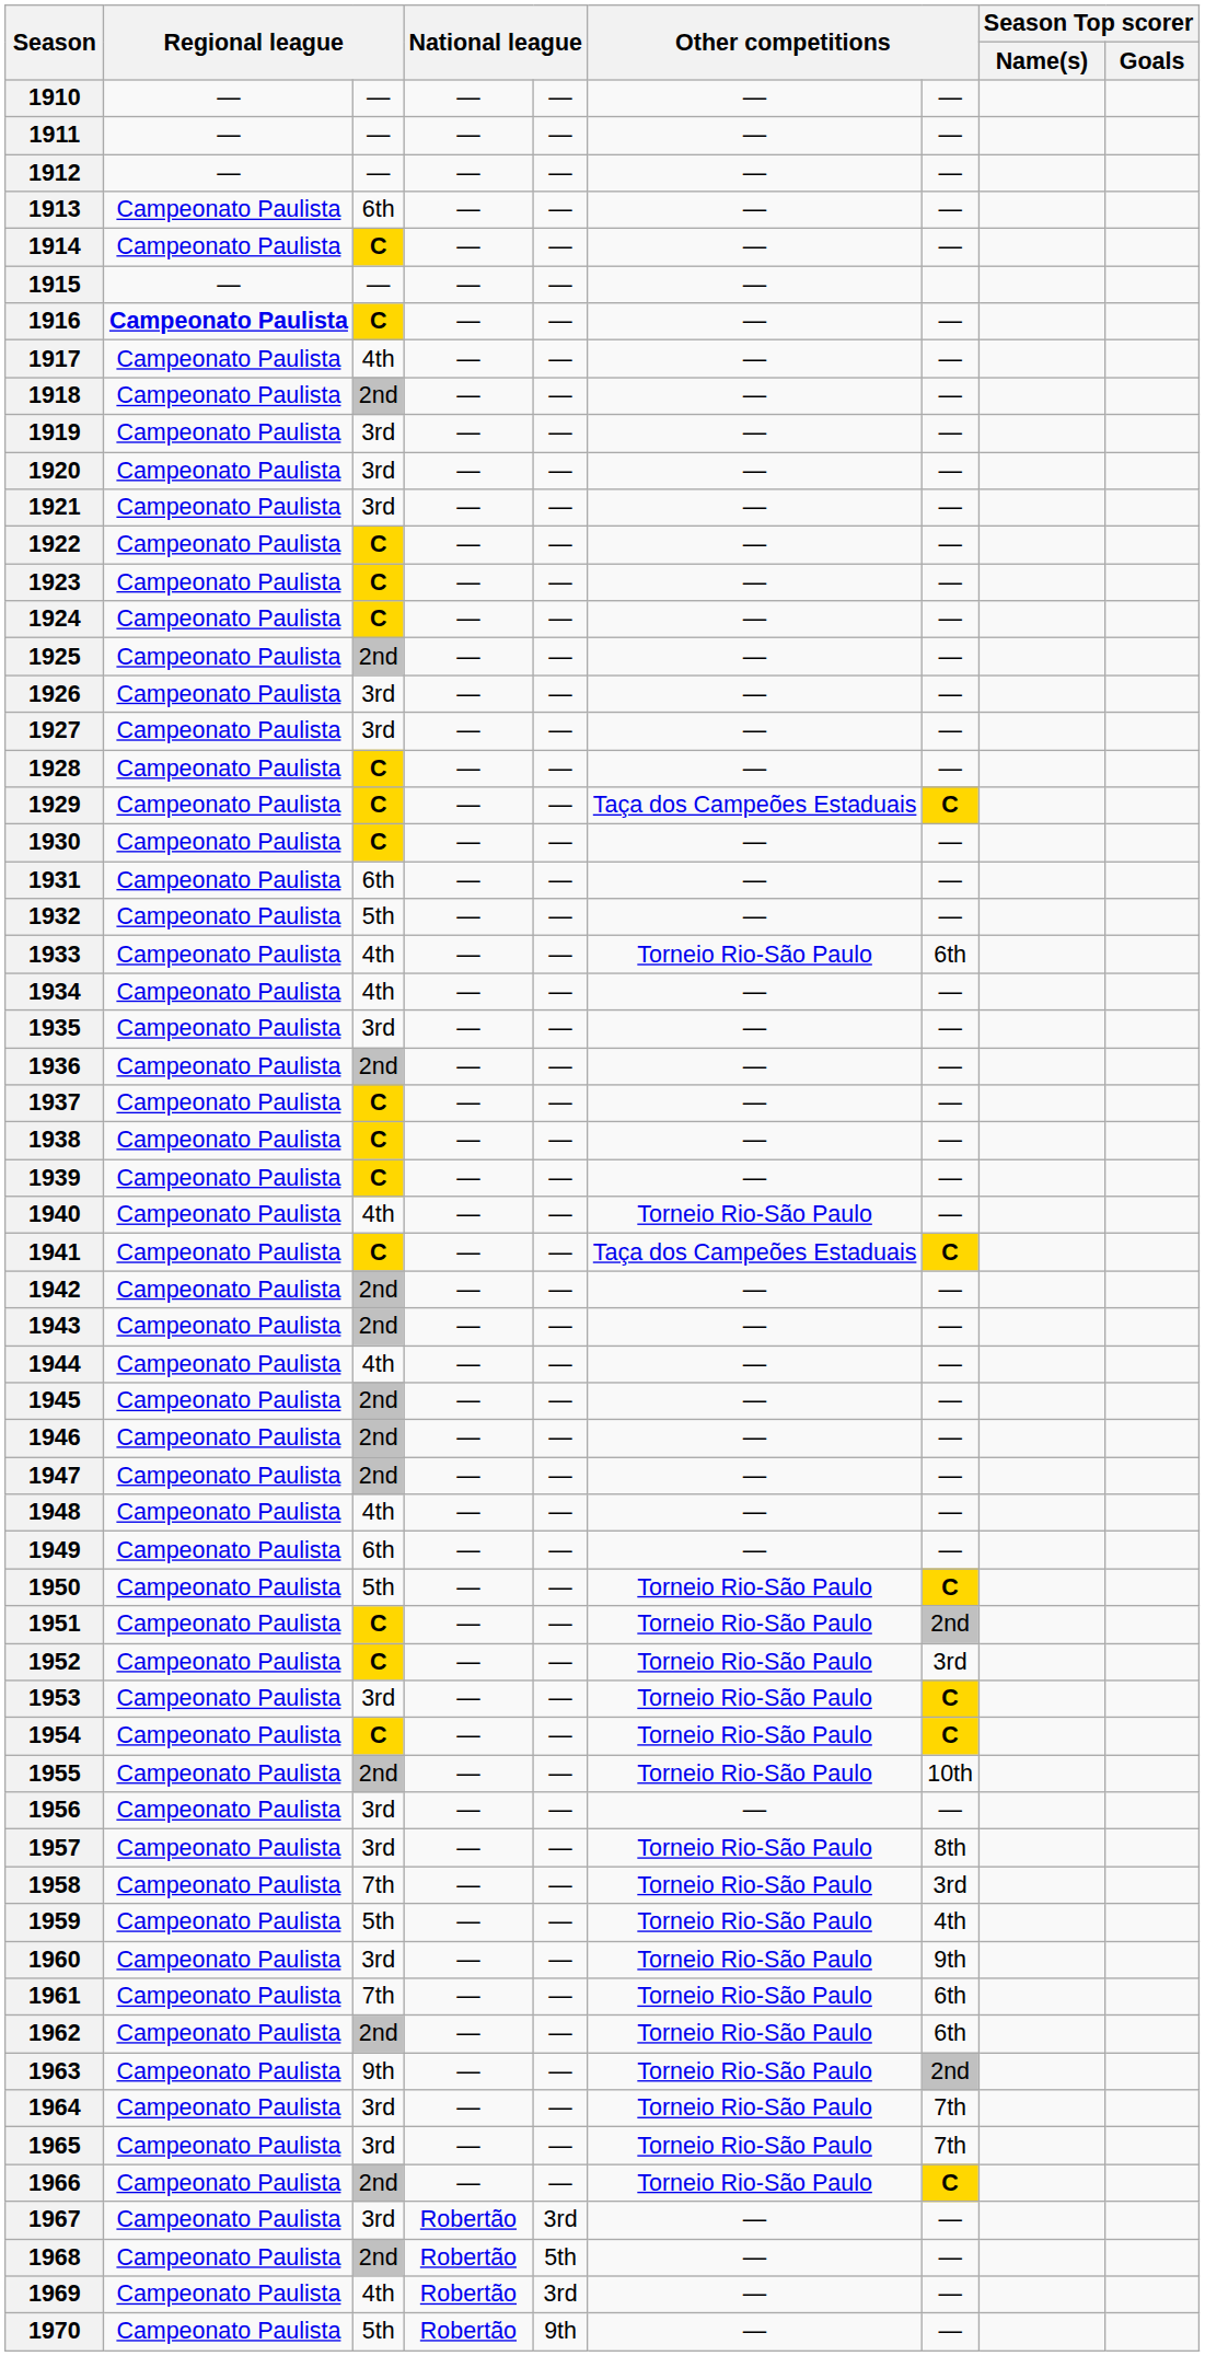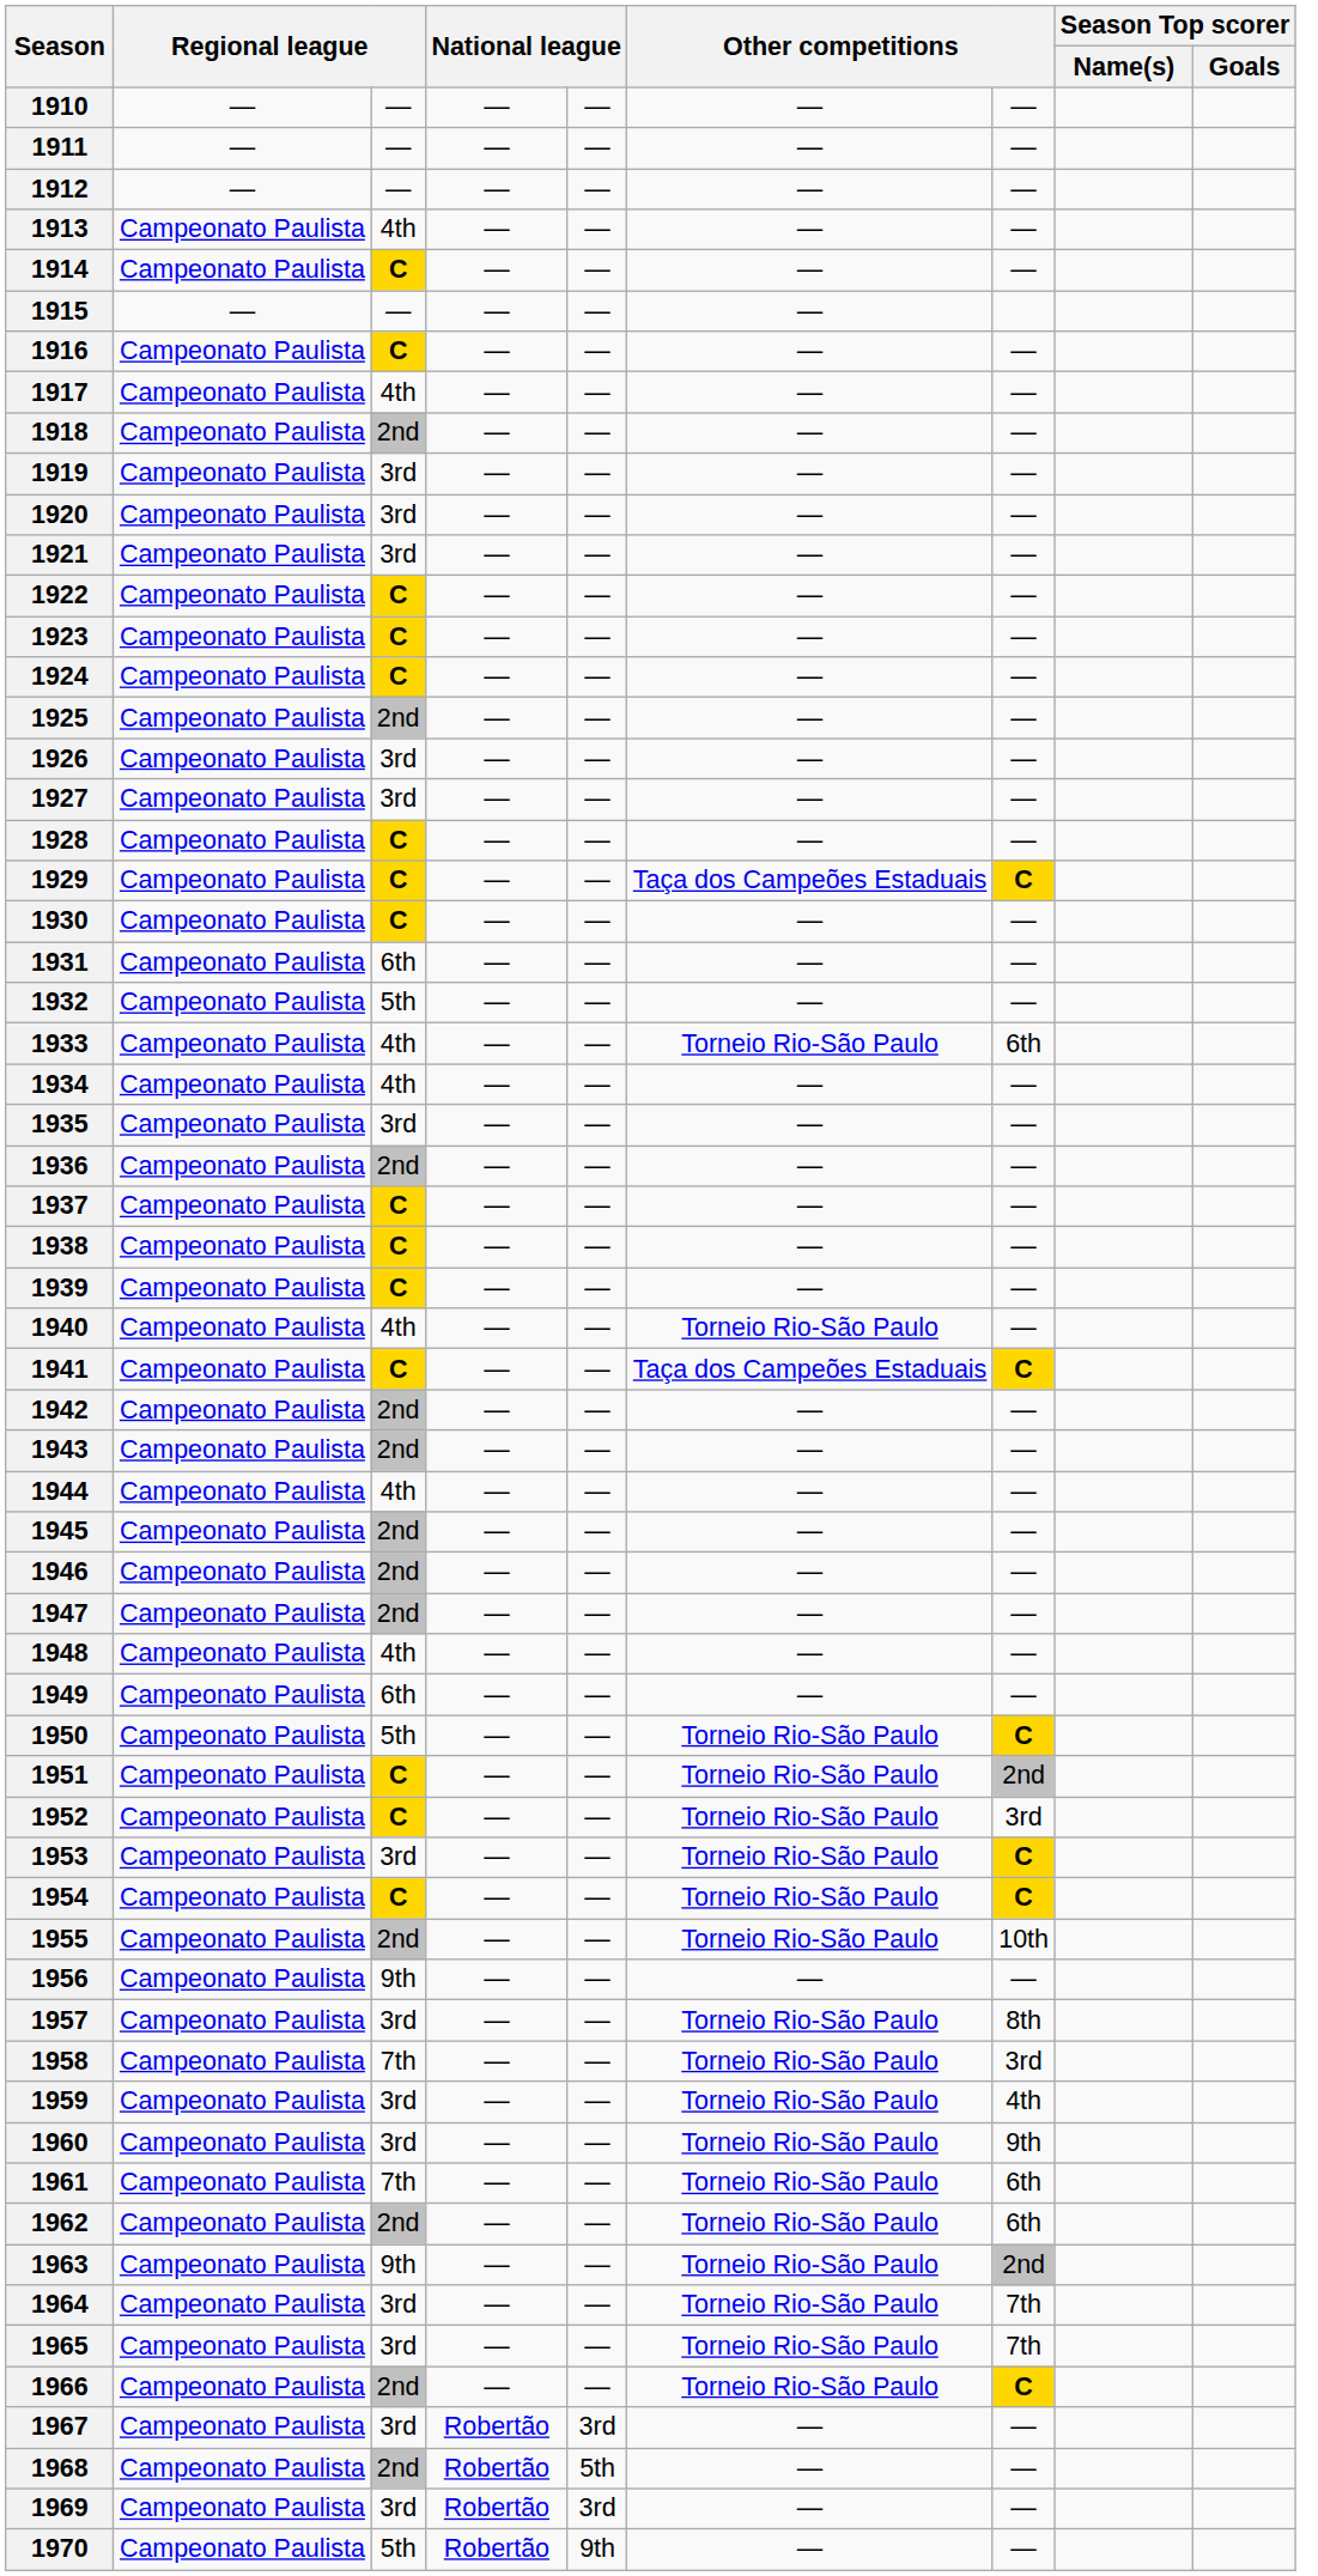 <table class="wikitable" style="text-align:center">
 <tr>
 <th rowspan="2" width=60px>Season</th>
 <th rowspan="2" colspan="2">Regional league</th>
 <th rowspan="2" colspan="2">National league</th>
 <th rowspan="2" colspan="2">Other competitions</th>
 <th colspan="2">Season Top scorer</th>
 </tr>
 <tr>
 <th>Name(s)</th>
 <th>Goals</th>
 </tr>
 <tr>
 <th>1910</th>
 <td>—</td>
 <td>—</td>
 <td>—</td>
 <td>—</td>
 <td>—</td>
 <td>—</td>
 <td></td>
 <td></td>
 </tr>
 <tr>
 <th>1911</th>
 <td>—</td>
 <td>—</td>
 <td>—</td>
 <td>—</td>
 <td>—</td>
 <td>—</td>
 <td></td>
 <td></td>
 </tr>
 <tr>
 <th>1912</th>
 <td>—</td>
 <td>—</td>
 <td>—</td>
 <td>—</td>
 <td>—</td>
 <td>—</td>
 <td></td>
 <td></td>
 </tr>
 <tr>
 <th>1913</th>
 <td><a href='#'>Campeonato Paulista</a></td>
-<td>6th</td>
+<td>4th</td>
 <td>—</td>
 <td>—</td>
 <td>—</td>
 <td>—</td>
 <td></td>
 <td></td>
 </tr>
 <tr>
 <th>1914</th>
 <td><a href='#'>Campeonato Paulista</a></td>
 <td bgcolor="gold"><strong>C</strong></td>
 <td>—</td>
 <td>—</td>
 <td>—</td>
 <td>—</td>
 <td></td>
 <td></td>
 </tr>
 <tr>
 <th>1915</th>
 <td>—</td>
 <td>—</td>
 <td>—</td>
 <td>—</td>
 <td>—</td>
 <td></td>
 <td></td>
 </tr>
 <tr>
 <th>1916</th>
-<td><strong><a href='#'>Campeonato Paulista</a></strong></td>
+<td><a href='#'>Campeonato Paulista</a></td>
 <td bgcolor="gold"><strong>C</strong></td>
 <td>—</td>
 <td>—</td>
 <td>—</td>
 <td>—</td>
 <td></td>
 <td></td>
 </tr>
 <tr>
 <th>1917</th>
 <td><a href='#'>Campeonato Paulista</a></td>
 <td>4th</td>
 <td>—</td>
 <td>—</td>
 <td>—</td>
 <td>—</td>
 <td></td>
 <td></td>
 </tr>
 <tr>
 <th>1918</th>
 <td><a href='#'>Campeonato Paulista</a></td>
 <td bgcolor="silver">2nd</td>
 <td>—</td>
 <td>—</td>
 <td>—</td>
 <td>—</td>
 <td></td>
 <td></td>
 </tr>
 <tr>
 <th>1919</th>
 <td><a href='#'>Campeonato Paulista</a></td>
 <td>3rd</td>
 <td>—</td>
 <td>—</td>
 <td>—</td>
 <td>—</td>
 <td></td>
 <td></td>
 </tr>
 <tr>
 <th>1920</th>
 <td><a href='#'>Campeonato Paulista</a></td>
 <td>3rd</td>
 <td>—</td>
 <td>—</td>
 <td>—</td>
 <td>—</td>
 <td></td>
 <td></td>
 </tr>
 <tr>
 <th>1921</th>
 <td><a href='#'>Campeonato Paulista</a></td>
 <td>3rd</td>
 <td>—</td>
 <td>—</td>
 <td>—</td>
 <td>—</td>
 <td></td>
 <td></td>
 </tr>
 <tr>
 <th>1922</th>
 <td><a href='#'>Campeonato Paulista</a></td>
 <td bgcolor="gold"><strong>C</strong></td>
 <td>—</td>
 <td>—</td>
 <td>—</td>
 <td>—</td>
 <td></td>
 <td></td>
 </tr>
 <tr>
 <th>1923</th>
 <td><a href='#'>Campeonato Paulista</a></td>
 <td bgcolor="gold"><strong>C</strong></td>
 <td>—</td>
 <td>—</td>
 <td>—</td>
 <td>—</td>
 <td></td>
 <td></td>
 </tr>
 <tr>
 <th>1924</th>
 <td><a href='#'>Campeonato Paulista</a></td>
 <td bgcolor="gold"><strong>C</strong></td>
 <td>—</td>
 <td>—</td>
 <td>—</td>
 <td>—</td>
 <td></td>
 <td></td>
 </tr>
 <tr>
 <th>1925</th>
 <td><a href='#'>Campeonato Paulista</a></td>
 <td bgcolor="silver">2nd</td>
 <td>—</td>
 <td>—</td>
 <td>—</td>
 <td>—</td>
 <td></td>
 <td></td>
 </tr>
 <tr>
 <th>1926</th>
 <td><a href='#'>Campeonato Paulista</a></td>
 <td>3rd</td>
 <td>—</td>
 <td>—</td>
 <td>—</td>
 <td>—</td>
 <td></td>
 <td></td>
 </tr>
 <tr>
 <th>1927</th>
 <td><a href='#'>Campeonato Paulista</a></td>
 <td>3rd</td>
 <td>—</td>
 <td>—</td>
 <td>—</td>
 <td>—</td>
 <td></td>
 <td></td>
 </tr>
 <tr>
 <th>1928</th>
 <td><a href='#'>Campeonato Paulista</a></td>
 <td bgcolor="gold"><strong>C</strong></td>
 <td>—</td>
 <td>—</td>
 <td>—</td>
 <td>—</td>
 <td></td>
 <td></td>
 </tr>
 <tr>
 <th>1929</th>
 <td><a href='#'>Campeonato Paulista</a></td>
 <td bgcolor="gold"><strong>C</strong></td>
 <td>—</td>
 <td>—</td>
 <td><a href='#'>Taça dos Campeões Estaduais</a></td>
 <td bgcolor="gold"><strong>C</strong></td>
 <td></td>
 <td></td>
 </tr>
 <tr>
 <th>1930</th>
 <td><a href='#'>Campeonato Paulista</a></td>
 <td bgcolor="gold"><strong>C</strong></td>
 <td>—</td>
 <td>—</td>
 <td>—</td>
 <td>—</td>
 <td></td>
 <td></td>
 </tr>
 <tr>
 <th>1931</th>
 <td><a href='#'>Campeonato Paulista</a></td>
 <td>6th</td>
 <td>—</td>
 <td>—</td>
 <td>—</td>
 <td>—</td>
 <td></td>
 <td></td>
 </tr>
 <tr>
 <th>1932</th>
 <td><a href='#'>Campeonato Paulista</a></td>
 <td>5th</td>
 <td>—</td>
 <td>—</td>
 <td>—</td>
 <td>—</td>
 <td></td>
 <td></td>
 </tr>
 <tr>
 <th>1933</th>
 <td><a href='#'>Campeonato Paulista</a></td>
 <td>4th</td>
 <td>—</td>
 <td>—</td>
 <td><a href='#'>Torneio Rio-São Paulo</a></td>
 <td>6th</td>
 <td></td>
 <td></td>
 </tr>
 <tr>
 <th>1934</th>
 <td><a href='#'>Campeonato Paulista</a></td>
 <td>4th</td>
 <td>—</td>
 <td>—</td>
 <td>—</td>
 <td>—</td>
 <td></td>
 <td></td>
 </tr>
 <tr>
 <th>1935</th>
 <td><a href='#'>Campeonato Paulista</a></td>
 <td>3rd</td>
 <td>—</td>
 <td>—</td>
 <td>—</td>
 <td>—</td>
 <td></td>
 <td></td>
 </tr>
 <tr>
 <th>1936</th>
 <td><a href='#'>Campeonato Paulista</a></td>
 <td bgcolor="silver">2nd</td>
 <td>—</td>
 <td>—</td>
 <td>—</td>
 <td>—</td>
 <td></td>
 <td></td>
 </tr>
 <tr>
 <th>1937</th>
 <td><a href='#'>Campeonato Paulista</a></td>
 <td bgcolor="gold"><strong>C</strong></td>
 <td>—</td>
 <td>—</td>
 <td>—</td>
 <td>—</td>
 <td></td>
 <td></td>
 </tr>
 <tr>
 <th>1938</th>
 <td><a href='#'>Campeonato Paulista</a></td>
 <td bgcolor="gold"><strong>C</strong></td>
 <td>—</td>
 <td>—</td>
 <td>—</td>
 <td>—</td>
 <td></td>
 <td></td>
 </tr>
 <tr>
 <th>1939</th>
 <td><a href='#'>Campeonato Paulista</a></td>
 <td bgcolor="gold"><strong>C</strong></td>
 <td>—</td>
 <td>—</td>
 <td>—</td>
 <td>—</td>
 <td></td>
 <td></td>
 </tr>
 <tr>
 <th>1940</th>
 <td><a href='#'>Campeonato Paulista</a></td>
 <td>4th</td>
 <td>—</td>
 <td>—</td>
 <td><a href='#'>Torneio Rio-São Paulo</a></td>
 <td>—</td>
 <td></td>
 <td></td>
 </tr>
 <tr>
 <th>1941</th>
 <td><a href='#'>Campeonato Paulista</a></td>
 <td bgcolor="gold"><strong>C</strong></td>
 <td>—</td>
 <td>—</td>
 <td><a href='#'>Taça dos Campeões Estaduais</a></td>
 <td bgcolor="gold"><strong>C</strong></td>
 <td></td>
 <td></td>
 </tr>
 <tr>
 <th>1942</th>
 <td><a href='#'>Campeonato Paulista</a></td>
 <td bgcolor="silver">2nd</td>
 <td>—</td>
 <td>—</td>
 <td>—</td>
 <td>—</td>
 <td></td>
 <td></td>
 </tr>
 <tr>
 <th>1943</th>
 <td><a href='#'>Campeonato Paulista</a></td>
 <td bgcolor="silver">2nd</td>
 <td>—</td>
 <td>—</td>
 <td>—</td>
 <td>—</td>
 <td></td>
 <td></td>
 </tr>
 <tr>
 <th>1944</th>
 <td><a href='#'>Campeonato Paulista</a></td>
 <td>4th</td>
 <td>—</td>
 <td>—</td>
 <td>—</td>
 <td>—</td>
 <td></td>
 <td></td>
 </tr>
 <tr>
 <th>1945</th>
 <td><a href='#'>Campeonato Paulista</a></td>
 <td bgcolor="silver">2nd</td>
 <td>—</td>
 <td>—</td>
 <td>—</td>
 <td>—</td>
 <td></td>
 <td></td>
 </tr>
 <tr>
 <th>1946</th>
 <td><a href='#'>Campeonato Paulista</a></td>
 <td bgcolor="silver">2nd</td>
 <td>—</td>
 <td>—</td>
 <td>—</td>
 <td>—</td>
 <td></td>
 <td></td>
 </tr>
 <tr>
 <th>1947</th>
 <td><a href='#'>Campeonato Paulista</a></td>
 <td bgcolor="silver">2nd</td>
 <td>—</td>
 <td>—</td>
 <td>—</td>
 <td>—</td>
 <td></td>
 <td></td>
 </tr>
 <tr>
 <th>1948</th>
 <td><a href='#'>Campeonato Paulista</a></td>
 <td>4th</td>
 <td>—</td>
 <td>—</td>
 <td>—</td>
 <td>—</td>
 <td></td>
 <td></td>
 </tr>
 <tr>
 <th>1949</th>
 <td><a href='#'>Campeonato Paulista</a></td>
 <td>6th</td>
 <td>—</td>
 <td>—</td>
 <td>—</td>
 <td>—</td>
 <td></td>
 <td></td>
 </tr>
 <tr>
 <th>1950</th>
 <td><a href='#'>Campeonato Paulista</a></td>
 <td>5th</td>
 <td>—</td>
 <td>—</td>
 <td><a href='#'>Torneio Rio-São Paulo</a></td>
 <td bgcolor="gold"><strong>C</strong></td>
 <td></td>
 <td></td>
 </tr>
 <tr>
 <th>1951</th>
 <td><a href='#'>Campeonato Paulista</a></td>
 <td bgcolor="gold"><strong>C</strong></td>
 <td>—</td>
 <td>—</td>
 <td><a href='#'>Torneio Rio-São Paulo</a></td>
 <td bgcolor="silver">2nd</td>
 <td></td>
 <td></td>
 </tr>
 <tr>
 <th>1952</th>
 <td><a href='#'>Campeonato Paulista</a></td>
 <td bgcolor="gold"><strong>C</strong></td>
 <td>—</td>
 <td>—</td>
 <td><a href='#'>Torneio Rio-São Paulo</a></td>
 <td>3rd</td>
 <td></td>
 <td></td>
 </tr>
 <tr>
 <th>1953</th>
 <td><a href='#'>Campeonato Paulista</a></td>
 <td>3rd</td>
 <td>—</td>
 <td>—</td>
 <td><a href='#'>Torneio Rio-São Paulo</a></td>
 <td bgcolor="gold"><strong>C</strong></td>
 <td></td>
 <td></td>
 </tr>
 <tr>
 <th>1954</th>
 <td><a href='#'>Campeonato Paulista</a></td>
 <td bgcolor="gold"><strong>C</strong></td>
 <td>—</td>
 <td>—</td>
 <td><a href='#'>Torneio Rio-São Paulo</a></td>
 <td bgcolor="gold"><strong>C</strong></td>
 <td></td>
 <td></td>
 </tr>
 <tr>
 <th>1955</th>
 <td><a href='#'>Campeonato Paulista</a></td>
 <td bgcolor="silver">2nd</td>
 <td>—</td>
 <td>—</td>
 <td><a href='#'>Torneio Rio-São Paulo</a></td>
 <td>10th</td>
 <td></td>
 <td></td>
 </tr>
 <tr>
 <th>1956</th>
 <td><a href='#'>Campeonato Paulista</a></td>
-<td>3rd</td>
+<td>9th</td>
 <td>—</td>
 <td>—</td>
 <td>—</td>
 <td>—</td>
 <td></td>
 <td></td>
 </tr>
 <tr>
 <th>1957</th>
 <td><a href='#'>Campeonato Paulista</a></td>
 <td>3rd</td>
 <td>—</td>
 <td>—</td>
 <td><a href='#'>Torneio Rio-São Paulo</a></td>
 <td>8th</td>
 <td></td>
 <td></td>
 </tr>
 <tr>
 <th>1958</th>
 <td><a href='#'>Campeonato Paulista</a></td>
 <td>7th</td>
 <td>—</td>
 <td>—</td>
 <td><a href='#'>Torneio Rio-São Paulo</a></td>
 <td>3rd</td>
 <td></td>
 <td></td>
 </tr>
 <tr>
 <th>1959</th>
 <td><a href='#'>Campeonato Paulista</a></td>
-<td>5th</td>
+<td>3rd</td>
 <td>—</td>
 <td>—</td>
 <td><a href='#'>Torneio Rio-São Paulo</a></td>
 <td>4th</td>
 <td></td>
 <td></td>
 </tr>
 <tr>
 <th>1960</th>
 <td><a href='#'>Campeonato Paulista</a></td>
 <td>3rd</td>
 <td>—</td>
 <td>—</td>
 <td><a href='#'>Torneio Rio-São Paulo</a></td>
 <td>9th</td>
 <td></td>
 <td></td>
 </tr>
 <tr>
 <th>1961</th>
 <td><a href='#'>Campeonato Paulista</a></td>
 <td>7th</td>
 <td>—</td>
 <td>—</td>
 <td><a href='#'>Torneio Rio-São Paulo</a></td>
 <td>6th</td>
 <td></td>
 <td></td>
 </tr>
 <tr>
 <th>1962</th>
 <td><a href='#'>Campeonato Paulista</a></td>
 <td bgcolor="silver">2nd</td>
 <td>—</td>
 <td>—</td>
 <td><a href='#'>Torneio Rio-São Paulo</a></td>
 <td>6th</td>
 <td></td>
 <td></td>
 </tr>
 <tr>
 <th>1963</th>
 <td><a href='#'>Campeonato Paulista</a></td>
 <td>9th</td>
 <td>—</td>
 <td>—</td>
 <td><a href='#'>Torneio Rio-São Paulo</a></td>
 <td bgcolor="silver">2nd</td>
 <td></td>
 <td></td>
 </tr>
 <tr>
 <th>1964</th>
 <td><a href='#'>Campeonato Paulista</a></td>
 <td>3rd</td>
 <td>—</td>
 <td>—</td>
 <td><a href='#'>Torneio Rio-São Paulo</a></td>
 <td>7th</td>
 <td></td>
 <td></td>
 </tr>
 <tr>
 <th>1965</th>
 <td><a href='#'>Campeonato Paulista</a></td>
 <td>3rd</td>
 <td>—</td>
 <td>—</td>
 <td><a href='#'>Torneio Rio-São Paulo</a></td>
 <td>7th</td>
 <td></td>
 <td></td>
 </tr>
 <tr>
 <th>1966</th>
 <td><a href='#'>Campeonato Paulista</a></td>
 <td bgcolor="silver">2nd</td>
 <td>—</td>
 <td>—</td>
 <td><a href='#'>Torneio Rio-São Paulo</a></td>
 <td bgcolor="gold"><strong>C</strong></td>
 <td></td>
 <td></td>
 </tr>
 <tr>
 <th>1967</th>
 <td><a href='#'>Campeonato Paulista</a></td>
 <td>3rd</td>
 <td><a href='#'>Robertão</a></td>
 <td>3rd</td>
 <td>—</td>
 <td>—</td>
 <td></td>
 <td></td>
 </tr>
 <tr>
 <th>1968</th>
 <td><a href='#'>Campeonato Paulista</a></td>
 <td bgcolor="silver">2nd</td>
 <td><a href='#'>Robertão</a></td>
 <td>5th</td>
 <td>—</td>
 <td>—</td>
 <td></td>
 <td></td>
 </tr>
 <tr>
 <th>1969</th>
 <td><a href='#'>Campeonato Paulista</a></td>
-<td>4th</td>
+<td>3rd</td>
 <td><a href='#'>Robertão</a></td>
 <td>3rd</td>
 <td>—</td>
 <td>—</td>
 <td></td>
 <td></td>
 </tr>
 <tr>
 <th>1970</th>
 <td><a href='#'>Campeonato Paulista</a></td>
 <td>5th</td>
 <td><a href='#'>Robertão</a></td>
 <td>9th</td>
 <td>—</td>
 <td>—</td>
 <td></td>
 <td></td>
 </tr>
 </table>
